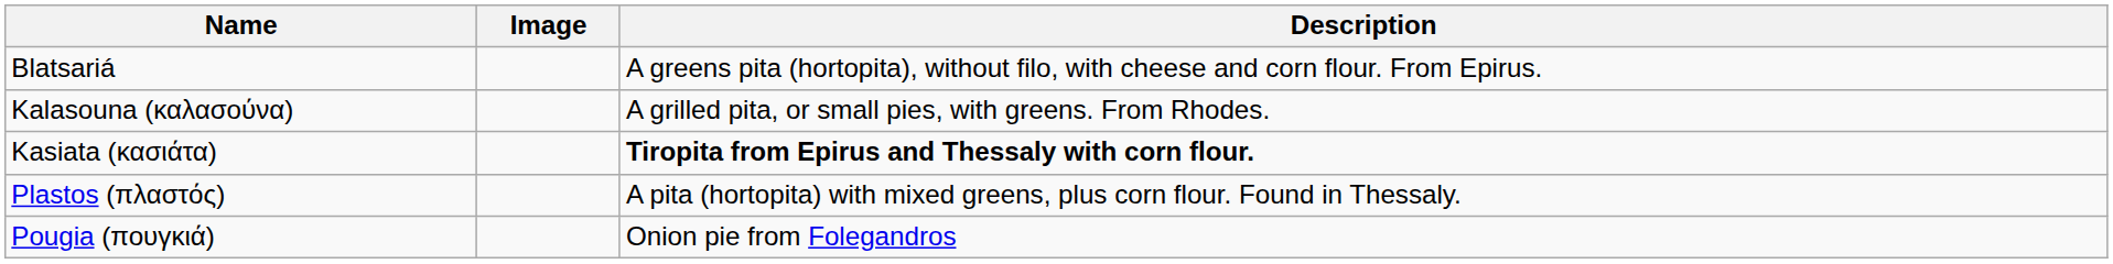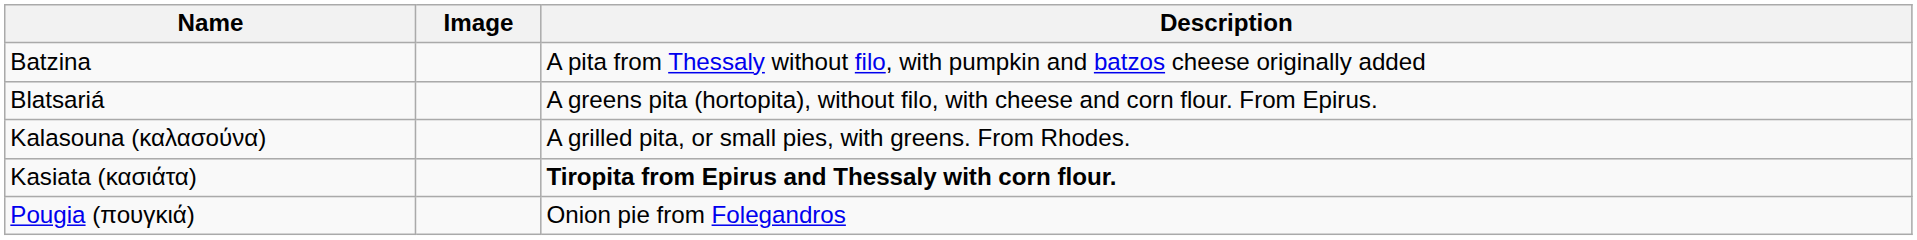 <table class="wikitable sortable sticky-header" width="100%">
 <tr>
 <th>Name</th>
 <th>Image</th>
 <th>Description</th>
+</tr>
+<tr>
+<td>Batzina</td>
+<td></td>
+<td>A pita from <a href='#'>Thessaly</a> without <a href='#'>filo</a>, with pumpkin and <a href='#'>batzos</a> cheese originally added</td>
 </tr>
 <tr>
 <td>Blatsariá</td>
 <td></td>
 <td>A greens pita (hortopita), without filo, with cheese and corn flour. From Epirus.</td>
 </tr>
 <tr>
 <td>Kalasouna (καλασούνα)</td>
 <td></td>
 <td>A grilled pita, or small pies, with greens. From Rhodes.</td>
 </tr>
 <tr>
 <td>Kasiata (κασιάτα)</td>
 <td></td>
 <td><strong>Tiropita from Epirus and Thessaly with corn flour.</strong></td>
 </tr>
 <tr>
-<td><a href='#'>Plastos</a> (πλαστός)</td>
-<td></td>
-<td>A pita (hortopita) with mixed greens, plus corn flour. Found in Thessaly.</td>
-</tr>
-<tr>
 <td><a href='#'>Pougia</a> (πουγκιά)</td>
 <td></td>
 <td>Onion pie from <a href='#'>Folegandros</a></td>
 </tr>
 </table>
